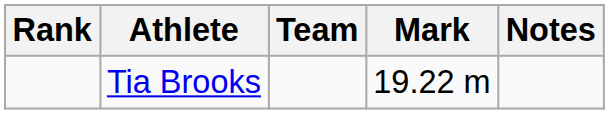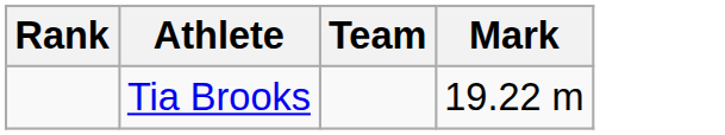 <table class="wikitable sortable">
 <tr>
 <th>Rank</th>
 <th>Athlete</th>
 <th>Team</th>
 <th>Mark</th>
-<th>Notes</th>
 </tr>
 <tr>
 <td align=center></td>
 <td><a href='#'>Tia Brooks</a></td>
 <td></td>
 <td>19.22 m</td>
-<td></td>
 </tr>
 </table>
